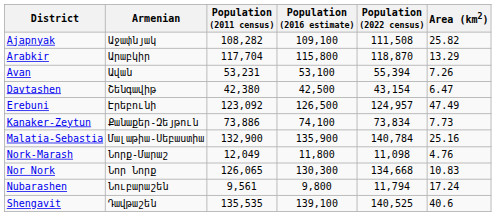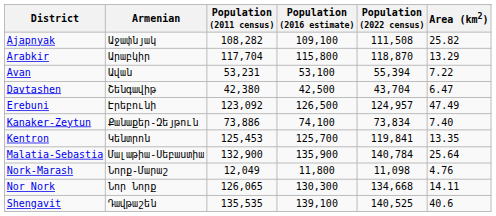 <table class="wikitable sortable">
 <tr>
 <th>District</th>
 <th>Armenian</th>
 <th>Population<br><small>(2011 census)</small></th>
 <th>Population<br><small>(2016 estimate)</small></th>
 <th>Population<br> <small>(2022 census)</small></th>
 <th>Area (km<sup>2</sup>)</th>
 </tr>
 <tr>
 <td><a href='#'>Ajapnyak</a></td>
 <td>Աջափնյակ</td>
 <td style="text-align:center;">108,282</td>
 <td style="text-align:center;">109,100</td>
 <td style="text-align:center;">111,508</td>
 <td>25.82</td>
 </tr>
 <tr>
 <td><a href='#'>Arabkir</a></td>
 <td>Արաբկիր</td>
 <td style="text-align:center;">117,704</td>
 <td style="text-align:center;">115,800</td>
 <td style="text-align:center;">118,870</td>
 <td>13.29</td>
 </tr>
 <tr>
 <td><a href='#'>Avan</a></td>
 <td>Ավան</td>
 <td style="text-align:center;">53,231</td>
 <td style="text-align:center;">53,100</td>
 <td style="text-align:center;">55,394</td>
-<td>7.26</td>
+<td>7.22</td>
 </tr>
 <tr>
 <td><a href='#'>Davtashen</a></td>
 <td>Շենգավիթ</td>
 <td style="text-align:center;">42,380</td>
 <td style="text-align:center;">42,500</td>
-<td style="text-align:center;">43,154</td>
+<td style="text-align:center;">43,704</td>
 <td>6.47</td>
 </tr>
 <tr>
 <td><a href='#'>Erebuni</a></td>
 <td>Էրեբունի</td>
 <td style="text-align:center;">123,092</td>
 <td style="text-align:center;">126,500</td>
 <td style="text-align:center;">124,957</td>
 <td>47.49</td>
 </tr>
 <tr>
 <td><a href='#'>Kanaker-Zeytun</a></td>
 <td>Քանաքեր-Զեյթուն</td>
 <td style="text-align:center;">73,886</td>
 <td style="text-align:center;">74,100</td>
 <td style="text-align:center;">73,834</td>
-<td>7.73</td>
+<td>7.40</td>
+</tr>
+<tr>
+<td><a href='#'>Kentron</a></td>
+<td>Կենտրոն</td>
+<td style="text-align:center;">125,453</td>
+<td style="text-align:center;">125,700</td>
+<td style="text-align:center;">119,841</td>
+<td>13.35</td>
 </tr>
 <tr>
 <td><a href='#'>Malatia-Sebastia</a></td>
 <td>Մալաթիա-Սեբաստիա</td>
 <td style="text-align:center;">132,900</td>
 <td style="text-align:center;">135,900</td>
 <td style="text-align:center;">140,784</td>
-<td>25.16</td>
+<td>25.64</td>
 </tr>
 <tr>
 <td><a href='#'>Nork-Marash</a></td>
 <td>Նորք-Մարաշ</td>
 <td style="text-align:center;">12,049</td>
 <td style="text-align:center;">11,800</td>
 <td style="text-align:center;">11,098</td>
 <td>4.76</td>
 </tr>
 <tr>
 <td><a href='#'>Nor Nork</a></td>
 <td>Նոր Նորք</td>
 <td style="text-align:center;">126,065</td>
 <td style="text-align:center;">130,300</td>
 <td style="text-align:center;">134,668</td>
-<td>10.83</td>
-</tr>
-<tr>
-<td><a href='#'>Nubarashen</a></td>
-<td>Նուբարաշեն</td>
-<td style="text-align:center;">9,561</td>
-<td style="text-align:center;">9,800</td>
-<td style="text-align:center;">11,794</td>
-<td>17.24</td>
+<td>14.11</td>
 </tr>
 <tr>
 <td><a href='#'>Shengavit</a></td>
 <td>Դավթաշեն</td>
 <td style="text-align:center;">135,535</td>
 <td style="text-align:center;">139,100</td>
 <td style="text-align:center;">140,525</td>
 <td>40.6</td>
 </tr>
 </table>
